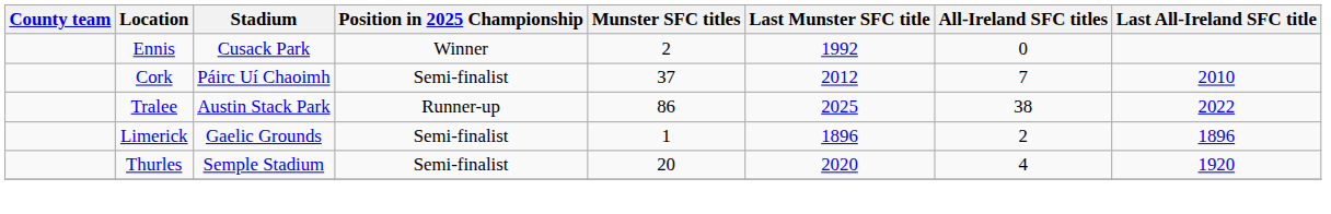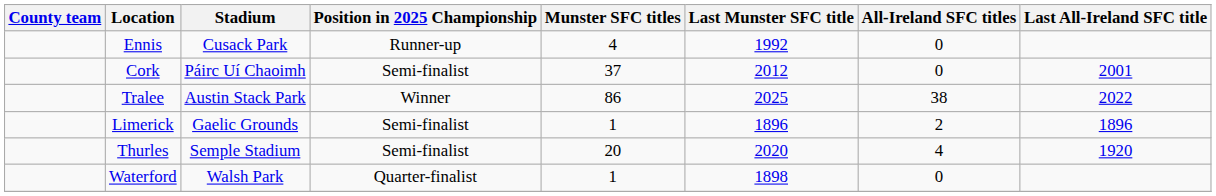 <table class="wikitable sortable" style="text-align:center">
 <tr>
 <th><a href='#'>County team</a></th>
 <th>Location</th>
 <th>Stadium</th>
 <th>Position in <a href='#'>2025</a> Championship</th>
 <th>Munster SFC titles</th>
 <th>Last Munster SFC title</th>
 <th>All-Ireland SFC titles</th>
 <th>Last All-Ireland SFC title</th>
 </tr>
 <tr>
 <td style="text-align:left"> </td>
 <td><a href='#'>Ennis</a></td>
 <td><a href='#'>Cusack Park</a></td>
-<td>Winner</td>
-<td>2</td>
+<td>Runner-up</td>
+<td>4</td>
 <td><a href='#'>1992</a></td>
 <td>0</td>
 <td></td>
 </tr>
 <tr>
 <td style="text-align:left"> </td>
 <td><a href='#'>Cork</a></td>
 <td><a href='#'>Páirc Uí Chaoimh</a></td>
 <td>Semi-finalist</td>
 <td>37</td>
 <td><a href='#'>2012</a></td>
-<td>7</td>
-<td><a href='#'>2010</a></td>
+<td>0</td>
+<td><a href='#'>2001</a></td>
 </tr>
 <tr>
 <td style="text-align:left"> </td>
 <td><a href='#'>Tralee</a></td>
 <td><a href='#'>Austin Stack Park</a></td>
-<td>Runner-up</td>
+<td>Winner</td>
 <td>86</td>
 <td><a href='#'>2025</a></td>
 <td>38</td>
 <td><a href='#'>2022</a></td>
 </tr>
 <tr>
 <td style="text-align:left"> </td>
 <td><a href='#'>Limerick</a></td>
 <td><a href='#'>Gaelic Grounds</a></td>
 <td>Semi-finalist</td>
 <td>1</td>
 <td><a href='#'>1896</a></td>
 <td>2</td>
 <td><a href='#'>1896</a></td>
 </tr>
 <tr>
 <td style="text-align:left"> </td>
 <td><a href='#'>Thurles</a></td>
 <td><a href='#'>Semple Stadium</a></td>
 <td>Semi-finalist</td>
 <td>20</td>
 <td><a href='#'>2020</a></td>
 <td>4</td>
 <td><a href='#'>1920</a></td>
 </tr>
 <tr>
+<td style="text-align:left"> </td>
+<td><a href='#'>Waterford</a></td>
+<td><a href='#'>Walsh Park</a></td>
+<td>Quarter-finalist</td>
+<td>1</td>
+<td><a href='#'>1898</a></td>
+<td>0</td>
+<td></td>
+</tr>
+<tr>
 </tr>
 </table>
